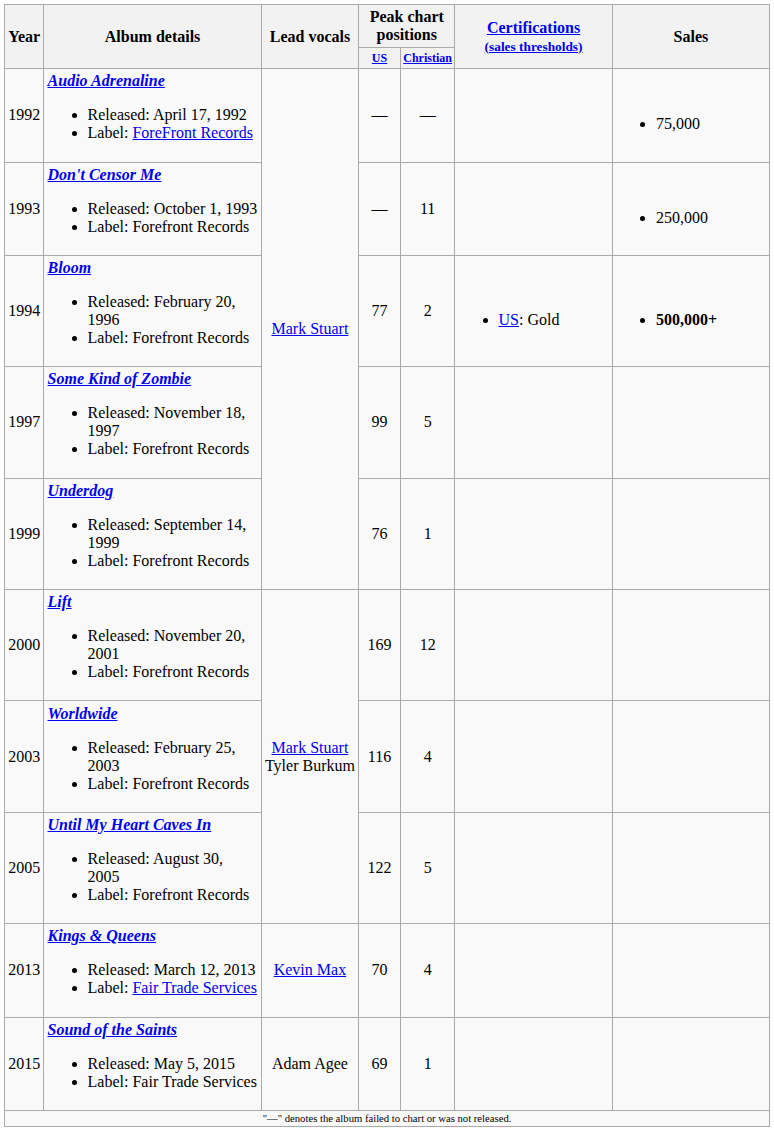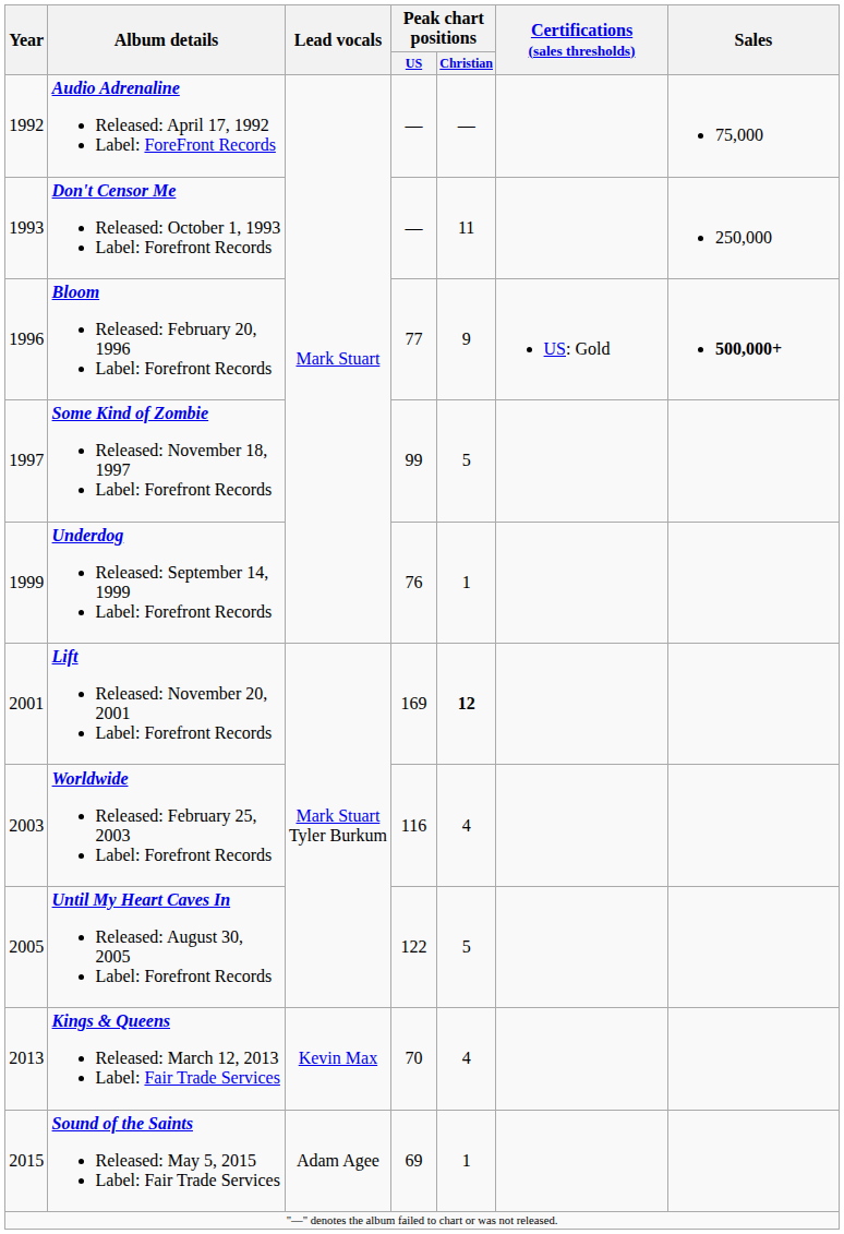 <table class="wikitable" style="text-align:center;">
 <tr>
 <th rowspan="2">Year</th>
 <th style="width:210px;" rowspan="2">Album details</th>
 <th rowspan="2">Lead vocals</th>
 <th colspan="2">Peak chart positions</th>
 <th rowspan="2" style="width:150px;"><a href='#'>Certifications</a><br><small><a href='#'>(sales thresholds)</a></small></th>
 <th rowspan="2" style="width:150px;">Sales</th>
 </tr>
 <tr>
 <th style="width:3em;font-size:75%"><a href='#'>US</a><br></th>
 <th style="width:3em;font-size:75%"><a href='#'>Christian</a><br></th>
 </tr>
 <tr>
 <td>1992</td>
 <td align=left><strong><em><a href='#'>Audio Adrenaline</a></em></strong><br><ul><li>Released: April 17, 1992</li><li>Label: <a href='#'>ForeFront Records</a></li></ul></td>
 <td rowspan="5"><a href='#'>Mark Stuart</a></td>
 <td>—</td>
 <td>—</td>
 <td align=left></td>
 <td align=left><br><ul><li>75,000</li></ul></td>
 </tr>
 <tr>
 <td>1993</td>
 <td align=left><strong><em><a href='#'>Don't Censor Me</a></em></strong><br><ul><li>Released: October 1, 1993</li><li>Label: Forefront Records</li></ul></td>
 <td>—</td>
 <td>11</td>
 <td align=left></td>
 <td align=left><br><ul><li>250,000</li></ul></td>
 </tr>
 <tr>
-<td>1994</td>
+<td>1996</td>
 <td align=left><strong><em><a href='#'>Bloom</a></em></strong><br><ul><li>Released: February 20, 1996</li><li>Label: Forefront Records</li></ul></td>
 <td>77</td>
-<td>2</td>
+<td>9</td>
 <td align=left><br><ul><li><a href='#'>US</a>: Gold</li></ul></td>
 <td align=left><strong><br><ul><li>500,000+</li></ul></strong></td>
 </tr>
 <tr>
 <td>1997</td>
 <td align=left><strong><em><a href='#'>Some Kind of Zombie</a></em></strong><br><ul><li>Released: November 18, 1997</li><li>Label: Forefront Records</li></ul></td>
 <td>99</td>
 <td>5</td>
 <td align=left></td>
 <td align=left></td>
 </tr>
 <tr>
 <td>1999</td>
 <td align=left><strong><em><a href='#'>Underdog</a></em></strong><br><ul><li>Released: September 14, 1999</li><li>Label: Forefront Records</li></ul></td>
 <td>76</td>
 <td>1</td>
 <td align=left></td>
 <td align=left></td>
 </tr>
 <tr>
-<td>2000</td>
+<td>2001</td>
 <td align=left><strong><em><a href='#'>Lift</a></em></strong><br><ul><li>Released: November 20, 2001</li><li>Label: Forefront Records</li></ul></td>
 <td rowspan="3"><a href='#'>Mark Stuart</a><br>Tyler Burkum</td>
 <td>169</td>
-<td>12</td>
+<td><strong>12</strong></td>
 <td align=left></td>
 <td align=left></td>
 </tr>
 <tr>
 <td>2003</td>
 <td align=left><strong><em><a href='#'>Worldwide</a></em></strong><br><ul><li>Released: February 25, 2003</li><li>Label: Forefront Records</li></ul></td>
 <td>116</td>
 <td>4</td>
 <td align=left></td>
 <td align=left></td>
 </tr>
 <tr>
 <td>2005</td>
 <td align=left><strong><em><a href='#'>Until My Heart Caves In</a></em></strong><br><ul><li>Released: August 30, 2005</li><li>Label: Forefront Records</li></ul></td>
 <td>122</td>
 <td>5</td>
 <td align=left></td>
 <td align=left></td>
 </tr>
 <tr>
 <td>2013</td>
 <td align=left><strong><em><a href='#'>Kings & Queens</a></em></strong><br><ul><li>Released: March 12, 2013</li><li>Label: <a href='#'>Fair Trade Services</a></li></ul></td>
 <td rowspan="1"><a href='#'>Kevin Max</a></td>
 <td>70</td>
 <td>4</td>
 <td align=left></td>
 <td align=left></td>
 </tr>
 <tr>
 <td>2015</td>
 <td align=left><strong><em><a href='#'>Sound of the Saints</a></em></strong><br><ul><li>Released: May 5, 2015</li><li>Label: Fair Trade Services</li></ul></td>
 <td rowspan="1">Adam Agee</td>
 <td>69</td>
 <td>1</td>
 <td align=left></td>
 <td align=left></td>
 </tr>
 <tr>
 <td colspan="7" style="font-size:8pt">"—" denotes the album failed to chart or was not released.</td>
 </tr>
 </table>
